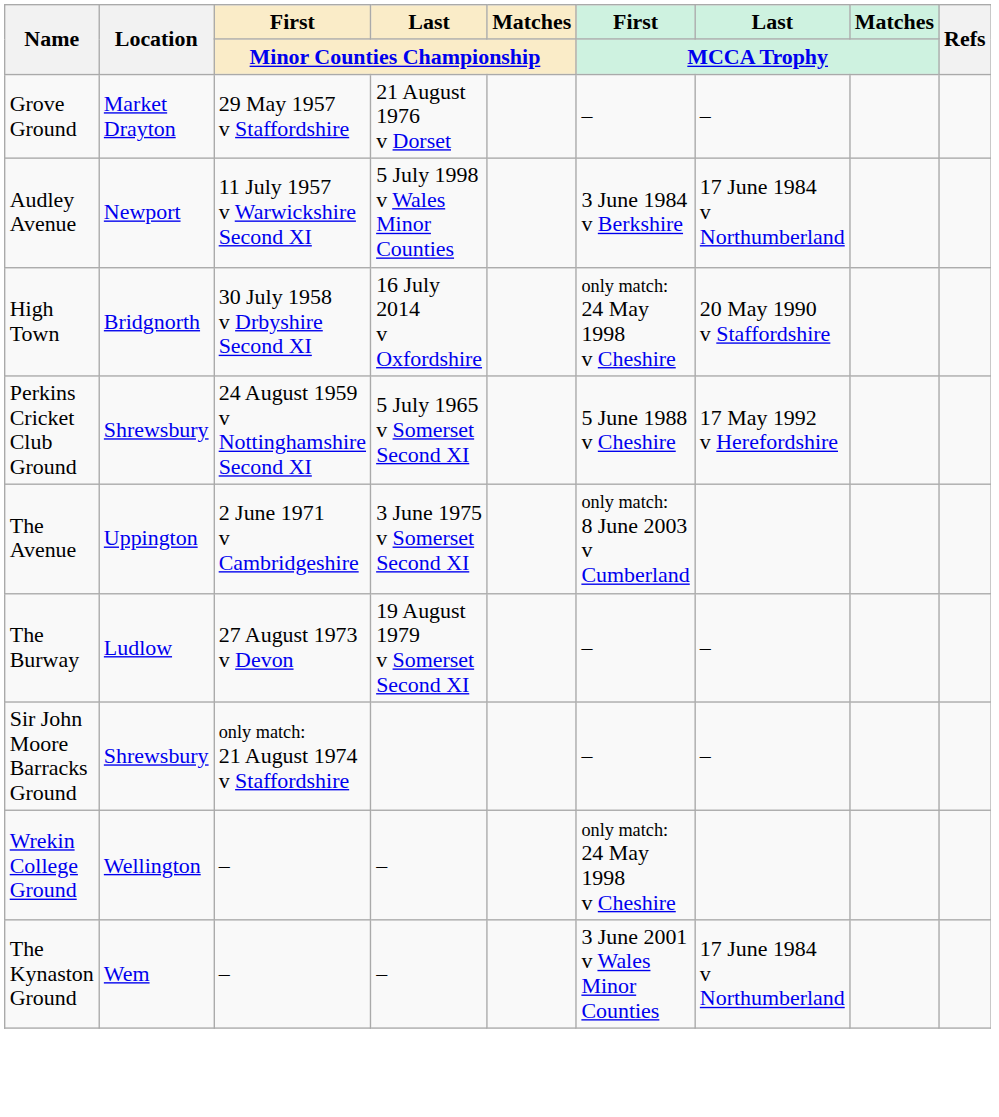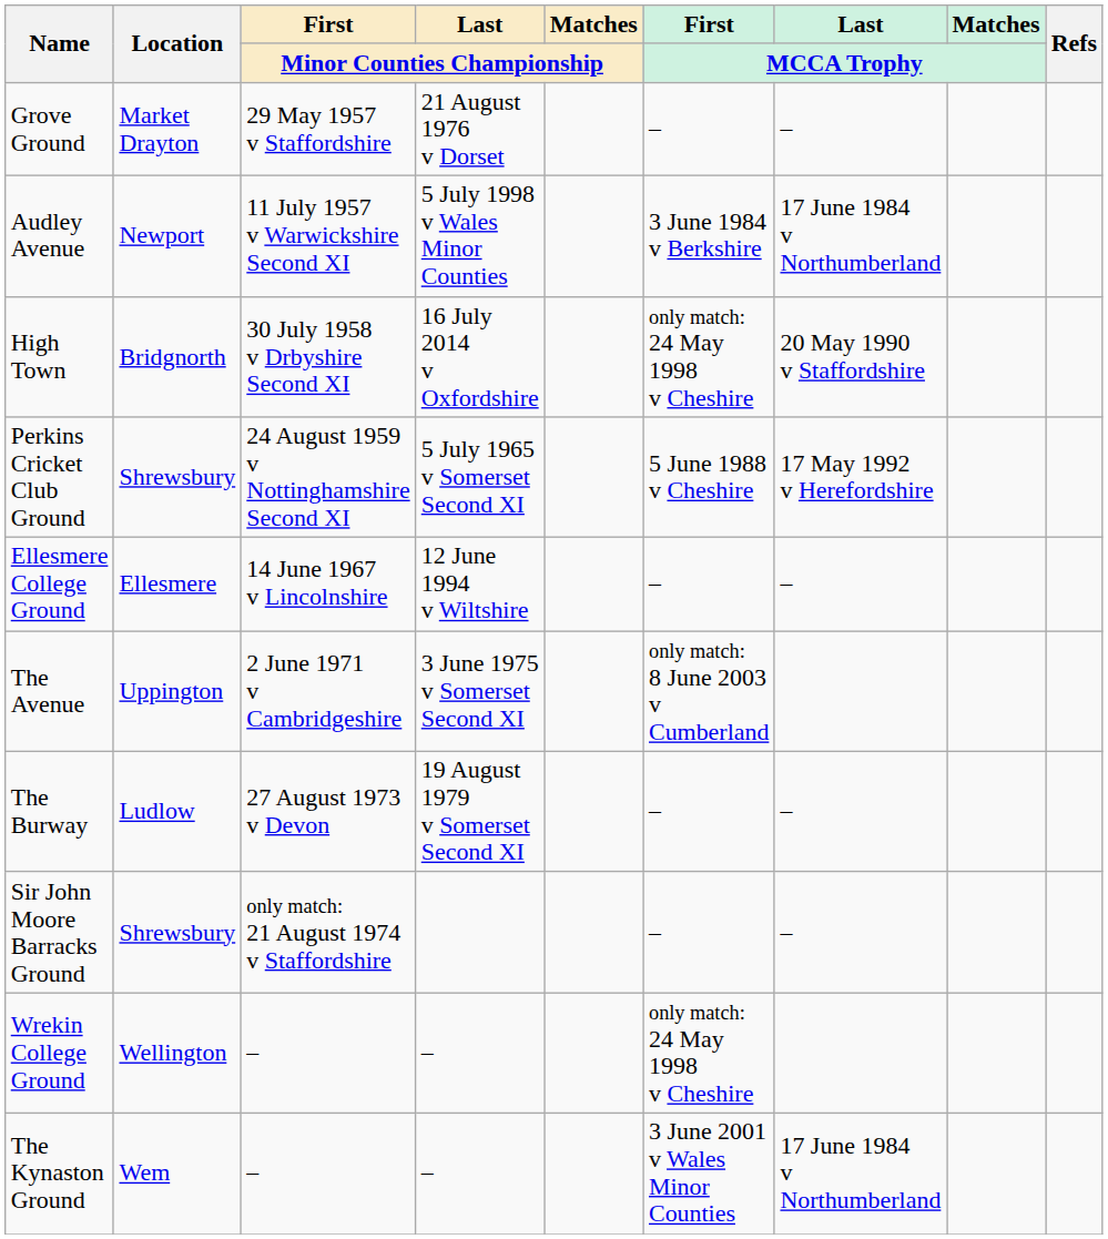 <table class="wikitable sortable">
 <tr>
 <th rowspan="2">Name</th>
 <th rowspan="2">Location</th>
 <th width="125" class="unsortable" style="background:#faecc8">First</th>
 <th width="125" class="unsortable" style="background:#faecc8">Last</th>
 <th style="background:#faecc8">Matches</th>
 <th width="125" class="unsortable" style="background:#cef2e0">First</th>
 <th width="125" class="unsortable" style="background:#cef2e0">Last</th>
 <th style="background:#cef2e0">Matches</th>
 <th rowspan="2" class="unsortable">Refs</th>
 </tr>
 <tr class="unsortable">
 <th colspan="3" style="background:#faecc8"><a href='#'>Minor Counties Championship</a></th>
 <th colspan="3" style="background:#cef2e0"><a href='#'>MCCA Trophy</a></th>
 </tr>
 <tr>
 <td>Grove Ground<br></td>
 <td><a href='#'>Market Drayton</a></td>
 <td>29 May 1957<br>v <a href='#'>Staffordshire</a></td>
 <td>21 August 1976<br>v <a href='#'>Dorset</a></td>
 <td></td>
 <td>–</td>
 <td>–</td>
 <td></td>
 <td></td>
 </tr>
 <tr>
 <td>Audley Avenue<br></td>
 <td><a href='#'>Newport</a></td>
 <td>11 July 1957<br>v <a href='#'>Warwickshire Second XI</a></td>
 <td>5 July 1998<br>v <a href='#'>Wales Minor Counties</a></td>
 <td></td>
 <td>3 June 1984<br>v <a href='#'>Berkshire</a></td>
 <td>17 June 1984<br>v <a href='#'>Northumberland</a></td>
 <td></td>
 <td></td>
 </tr>
 <tr>
 <td>High Town</td>
 <td><a href='#'>Bridgnorth</a></td>
 <td>30 July 1958<br>v <a href='#'>Drbyshire Second XI</a></td>
 <td>16 July 2014<br>v <a href='#'>Oxfordshire</a></td>
 <td></td>
 <td><small>only match:</small><br>24 May 1998<br>v <a href='#'>Cheshire</a></td>
 <td>20 May 1990<br>v <a href='#'>Staffordshire</a></td>
 <td></td>
 <td></td>
 </tr>
 <tr>
 <td>Perkins Cricket Club Ground</td>
 <td><a href='#'>Shrewsbury</a></td>
 <td>24 August 1959<br>v <a href='#'>Nottinghamshire Second XI</a></td>
 <td>5 July 1965<br>v <a href='#'>Somerset Second XI</a></td>
 <td></td>
 <td>5 June 1988<br>v <a href='#'>Cheshire</a></td>
 <td>17 May 1992<br>v <a href='#'>Herefordshire</a></td>
 <td></td>
 <td></td>
 </tr>
 <tr>
+<td><a href='#'>Ellesmere College Ground</a></td>
+<td><a href='#'>Ellesmere</a></td>
+<td>14 June 1967<br>v <a href='#'>Lincolnshire</a></td>
+<td>12 June 1994<br>v <a href='#'>Wiltshire</a></td>
+<td></td>
+<td>–</td>
+<td>–</td>
+<td></td>
+<td></td>
+</tr>
+<tr>
 <td>The Avenue</td>
 <td><a href='#'>Uppington</a></td>
 <td>2 June 1971<br>v <a href='#'>Cambridgeshire</a></td>
 <td>3 June 1975<br>v <a href='#'>Somerset Second XI</a></td>
 <td></td>
 <td><small>only match:</small><br>8 June 2003<br>v <a href='#'>Cumberland</a></td>
 <td> </td>
 <td></td>
 <td></td>
 </tr>
 <tr>
 <td>The Burway<br></td>
 <td><a href='#'>Ludlow</a></td>
 <td>27 August 1973<br>v <a href='#'>Devon</a></td>
 <td>19 August 1979<br>v <a href='#'>Somerset Second XI</a></td>
 <td></td>
 <td>–</td>
 <td>–</td>
 <td></td>
 <td></td>
 </tr>
 <tr>
 <td>Sir John Moore Barracks Ground</td>
 <td><a href='#'>Shrewsbury</a></td>
 <td><small>only match:</small><br>21 August 1974<br>v <a href='#'>Staffordshire</a></td>
 <td> </td>
 <td></td>
 <td>–</td>
 <td>–</td>
 <td></td>
 <td></td>
 </tr>
 <tr>
 <td><a href='#'>Wrekin College Ground</a></td>
 <td><a href='#'>Wellington</a></td>
 <td>–</td>
 <td>–</td>
 <td></td>
 <td><small>only match:</small><br>24 May 1998<br>v <a href='#'>Cheshire</a></td>
 <td> </td>
 <td></td>
 <td></td>
 </tr>
 <tr>
 <td>The Kynaston Ground<br></td>
 <td><a href='#'>Wem</a></td>
 <td>–</td>
 <td>–</td>
 <td></td>
 <td>3 June 2001<br>v <a href='#'>Wales Minor Counties</a></td>
 <td>17 June 1984<br>v <a href='#'>Northumberland</a></td>
 <td></td>
 <td></td>
 </tr>
 </table>
